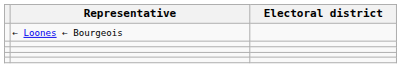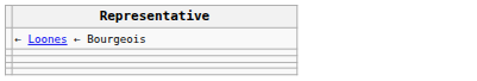 <table class="sortable wikitable" style="text-align:left; font-size:90%">
 <tr>
 <th></th>
 <th width="250">Representative</th>
-<th width="150">Electoral district</th>
 </tr>
 <tr>
 <td></td>
 <td> <small>← <a href='#'>Loones</a> ← Bourgeois</small></td>
-<td></td>
 </tr>
 <tr>
-<td></td>
 <td></td>
 <td></td>
 </tr>
 <tr>
 <td></td>
 <td></td>
-<td></td>
 </tr>
 <tr>
-<td></td>
 <td></td>
 <td></td>
 </tr>
 <tr>
 <td></td>
 <td></td>
-<td></td>
 </tr>
 </table>
